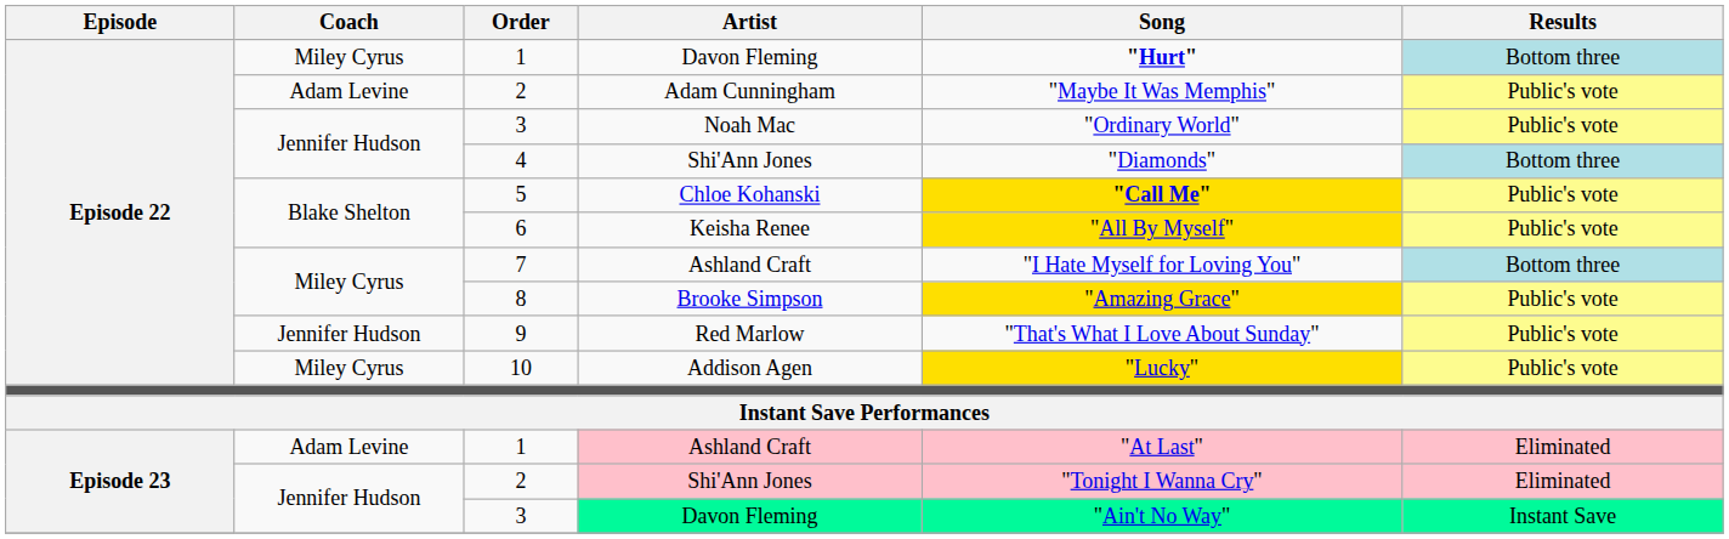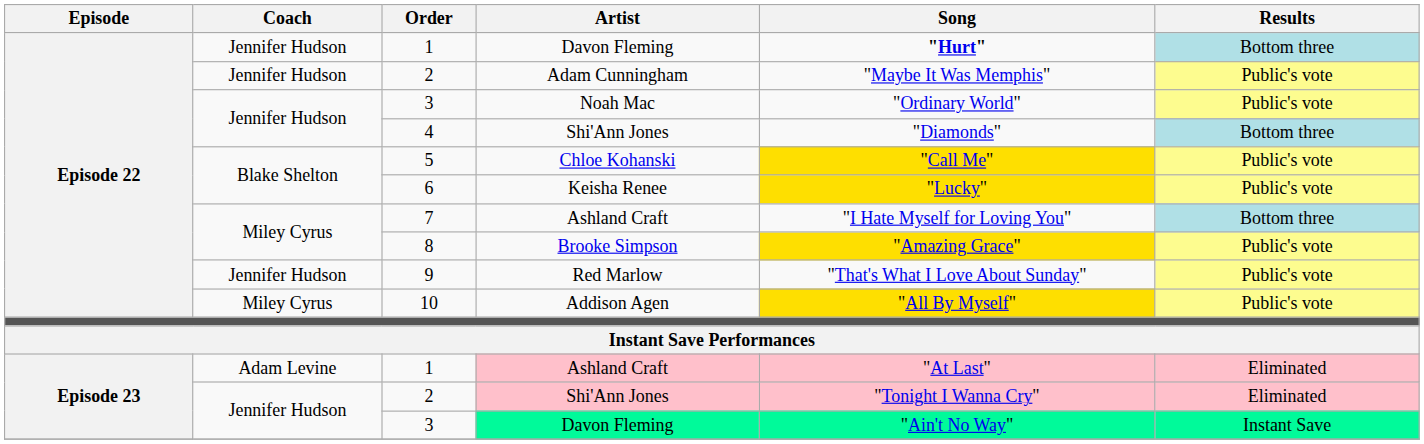 <table class="wikitable" style="text-align:center; width:100%;">
 <tr>
 <th style="width:10%;">Episode</th>
 <th style="width:10%;">Coach</th>
 <th style="width:05%;">Order</th>
 <th style="width:15%;">Artist</th>
 <th style="width:21%;">Song</th>
 <th style="width:14%;">Results</th>
 </tr>
 <tr>
 <th rowspan="10" scope="row">Episode 22<br><small></small></th>
-<td>Miley Cyrus</td>
+<td>Jennifer Hudson</td>
 <td>1</td>
 <td>Davon Fleming</td>
 <td><strong>"<a href='#'>Hurt</a>"</strong></td>
 <td style="background:#B0E0E6;">Bottom three</td>
 </tr>
 <tr>
-<td>Adam Levine</td>
+<td>Jennifer Hudson</td>
 <td>2</td>
 <td>Adam Cunningham</td>
 <td>"<a href='#'>Maybe It Was Memphis</a>"</td>
 <td style="background:#fdfc8f;">Public's vote</td>
 </tr>
 <tr>
 <td rowspan=2>Jennifer Hudson</td>
 <td>3</td>
 <td>Noah Mac</td>
 <td>"<a href='#'>Ordinary World</a>"</td>
 <td style="background:#fdfc8f;">Public's vote</td>
 </tr>
 <tr>
 <td>4</td>
 <td>Shi'Ann Jones</td>
 <td>"<a href='#'>Diamonds</a>"</td>
 <td style="background:#B0E0E6;">Bottom three</td>
 </tr>
 <tr>
 <td rowspan=2>Blake Shelton</td>
 <td>5</td>
 <td><a href='#'>Chloe Kohanski</a></td>
-<td style="background:#fedf00;"><strong>"<a href='#'>Call Me</a>"</strong></td>
+<td style="background:#fedf00;">"<a href='#'>Call Me</a>"</td>
 <td style="background:#fdfc8f;">Public's vote</td>
 </tr>
 <tr>
 <td>6</td>
 <td>Keisha Renee</td>
-<td style="background:#fedf00;">"<a href='#'>All By Myself</a>"</td>
+<td style="background:#fedf00;">"<a href='#'>Lucky</a>"</td>
 <td style="background:#fdfc8f;">Public's vote</td>
 </tr>
 <tr>
 <td rowspan=2>Miley Cyrus</td>
 <td>7</td>
 <td>Ashland Craft</td>
 <td>"<a href='#'>I Hate Myself for Loving You</a>"</td>
 <td style="background:#B0E0E6;">Bottom three</td>
 </tr>
 <tr>
 <td>8</td>
 <td><a href='#'>Brooke Simpson</a></td>
 <td style="background:#fedf00;">"<a href='#'>Amazing Grace</a>"</td>
 <td style="background:#fdfc8f;">Public's vote</td>
 </tr>
 <tr>
 <td>Jennifer Hudson</td>
 <td>9</td>
 <td>Red Marlow</td>
 <td>"<a href='#'>That's What I Love About Sunday</a>"</td>
 <td style="background:#fdfc8f;">Public's vote</td>
 </tr>
 <tr>
 <td>Miley Cyrus</td>
 <td>10</td>
 <td>Addison Agen</td>
-<td style="background:#fedf00;">"<a href='#'>Lucky</a>"</td>
+<td style="background:#fedf00;">"<a href='#'>All By Myself</a>"</td>
 <td style="background:#fdfc8f;">Public's vote</td>
 </tr>
 <tr>
 <td colspan="6" style="background:#555;"></td>
 </tr>
 <tr>
 <th colspan="6">Instant Save Performances</th>
 </tr>
 <tr>
 <th rowspan="3" scope="row">Episode 23<br><small></small></th>
 <td>Adam Levine</td>
 <td>1</td>
 <td style="background:Pink;">Ashland Craft</td>
 <td style="background:Pink;">"<a href='#'>At Last</a>"</td>
 <td style="background:Pink;">Eliminated</td>
 </tr>
 <tr>
 <td rowspan=2>Jennifer Hudson</td>
 <td>2</td>
 <td style="background:Pink;">Shi'Ann Jones</td>
 <td style="background:Pink;">"<a href='#'>Tonight I Wanna Cry</a>"</td>
 <td style="background:Pink;">Eliminated</td>
 </tr>
 <tr>
 <td>3</td>
 <td style="background:#00FA9A;">Davon Fleming</td>
 <td style="background:#00FA9A;">"<a href='#'>Ain't No Way</a>"</td>
 <td style="background:#00FA9A;">Instant Save</td>
 </tr>
 <tr>
 </tr>
 </table>
